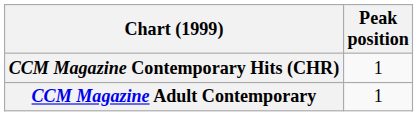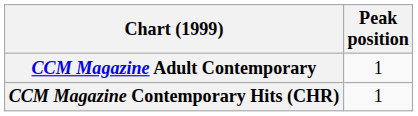 <table class="wikitable plainrowheaders sortable" style="text-align:center;">
 <tr>
 <th scope="col">Chart (1999)</th>
 <th scope="col">Peak<br>position</th>
 </tr>
 <tr>
+<th scope="row"><em><a href='#'>CCM Magazine</a></em> Adult Contemporary</th>
+<td align="center">1</td>
+</tr>
+<tr>
 <th scope="row"><em>CCM Magazine</em> Contemporary Hits (CHR)</th>
 <td align="center">1</td>
 </tr>
-<tr>
-<th scope="row"><em><a href='#'>CCM Magazine</a></em> Adult Contemporary</th>
-<td align="center">1</td>
-</tr>
 </table>
